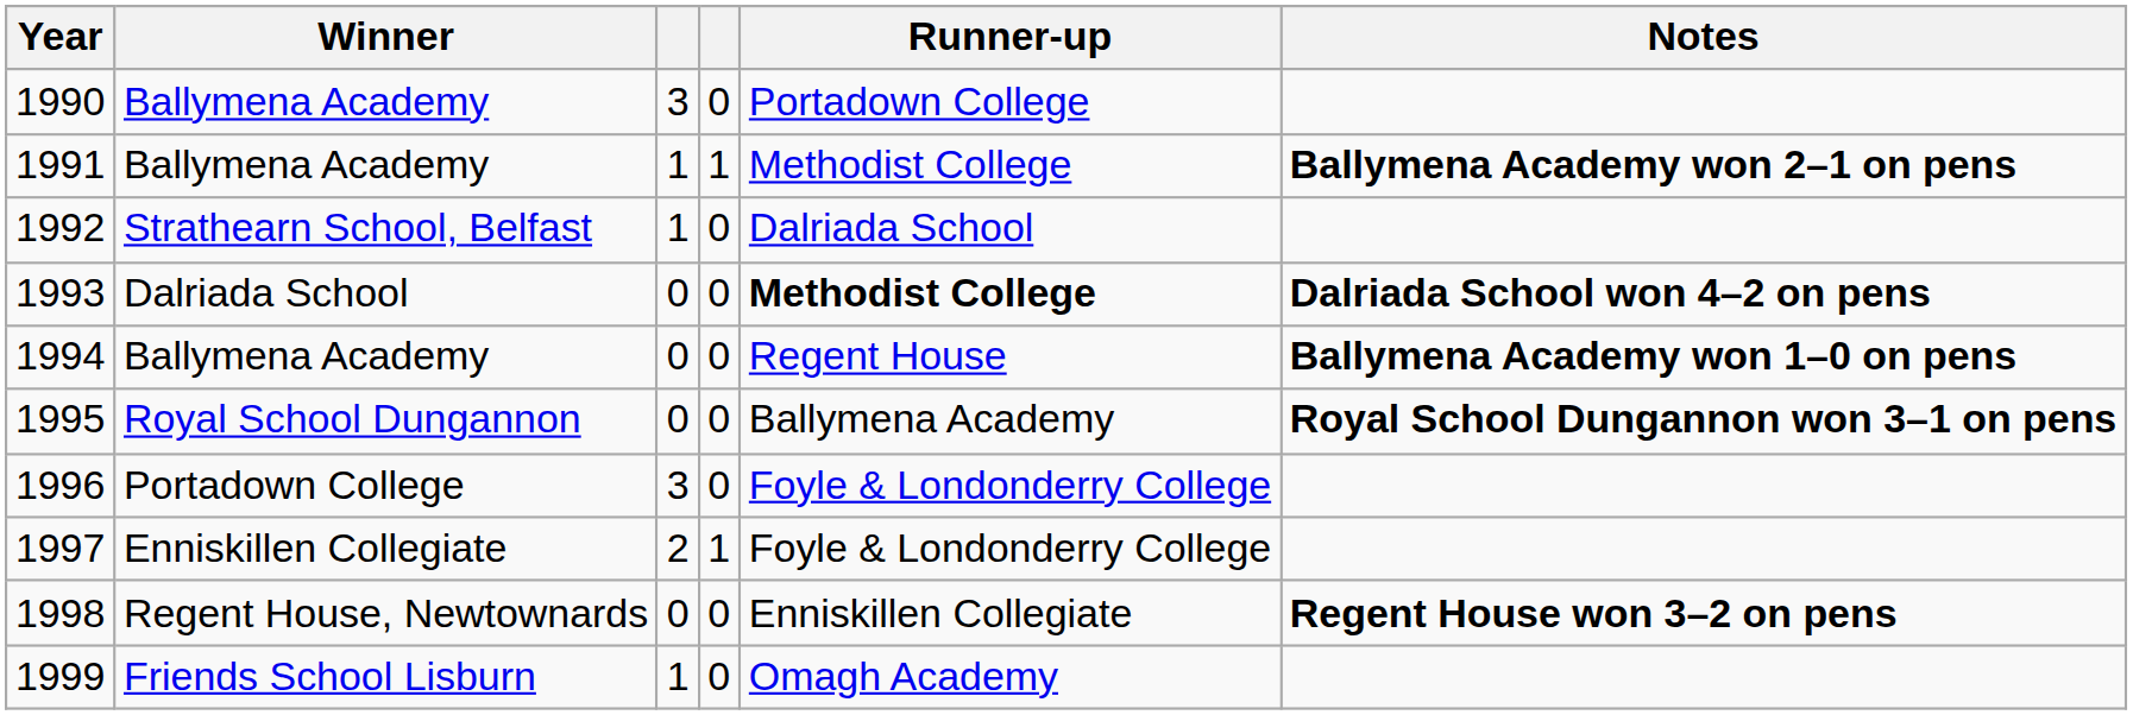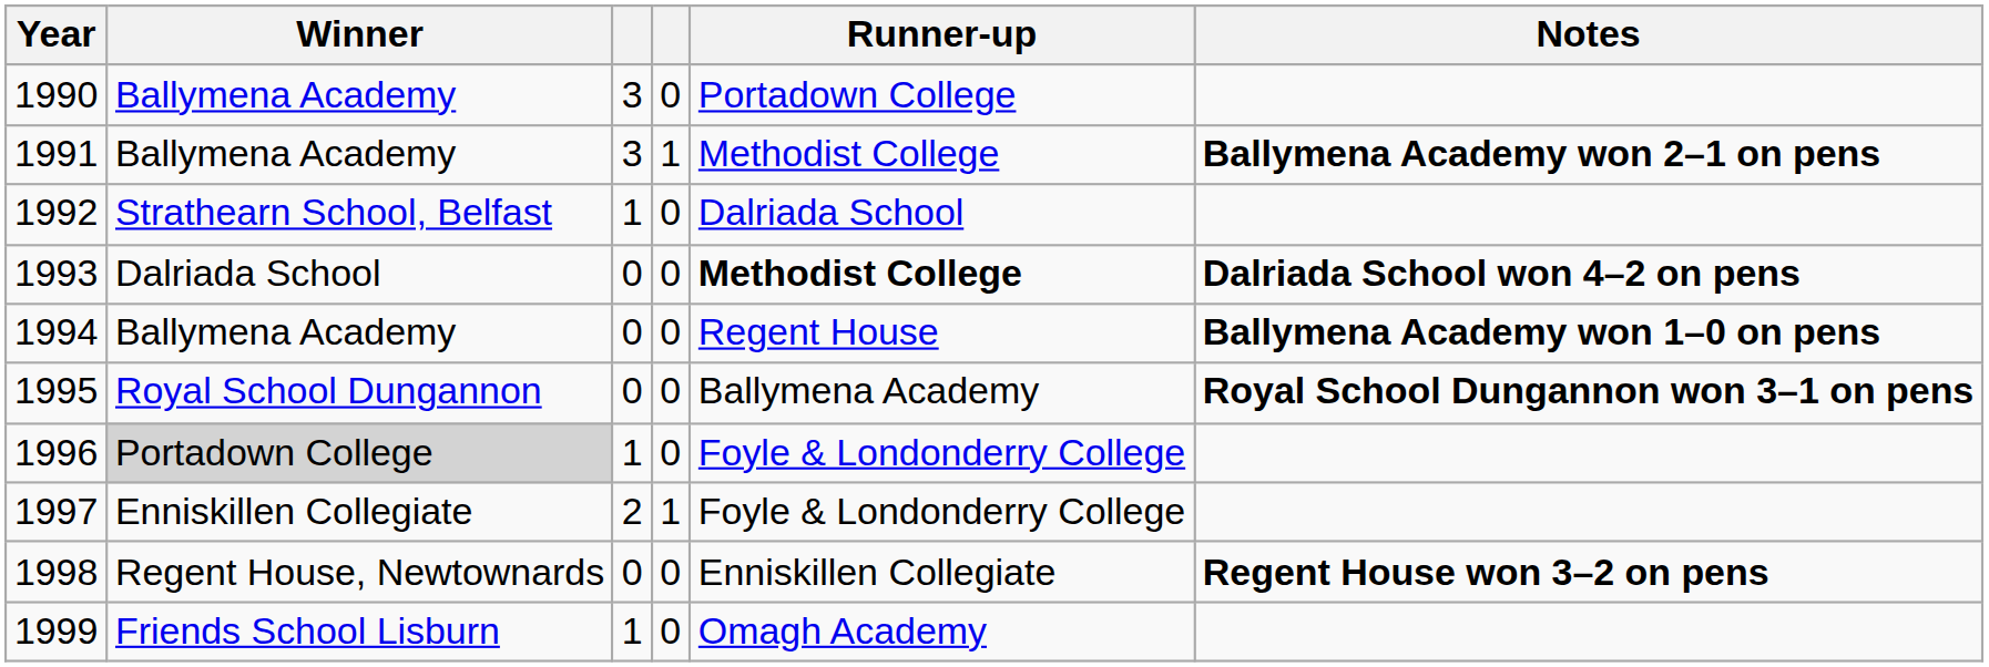 <table class="wikitable">
 <tr style="background:silver;">
 <th><strong>Year</strong></th>
 <th><strong>Winner</strong></th>
 <th></th>
 <th></th>
 <th><strong>Runner-up</strong></th>
 <th><strong>Notes</strong></th>
 </tr>
 <tr>
 <td align="center">1990</td>
 <td><a href='#'>Ballymena Academy</a></td>
 <td align="center">3</td>
 <td align="center">0</td>
 <td><a href='#'>Portadown College</a></td>
 <td></td>
 </tr>
 <tr>
 <td align="center">1991</td>
 <td>Ballymena Academy</td>
-<td align="center">1</td>
+<td align="center">3</td>
 <td align="center">1</td>
 <td><a href='#'>Methodist College</a></td>
 <td><strong>Ballymena Academy won 2–1 on pens</strong></td>
 </tr>
 <tr>
 <td align="center">1992</td>
 <td><a href='#'>Strathearn School, Belfast</a></td>
 <td align="center">1</td>
 <td align="center">0</td>
 <td><a href='#'>Dalriada School</a></td>
 <td></td>
 </tr>
 <tr>
 <td align="center">1993</td>
 <td>Dalriada School</td>
 <td align="center">0</td>
 <td align="center">0</td>
 <td><strong>Methodist College</strong></td>
 <td><strong>Dalriada School won 4–2 on pens</strong></td>
 </tr>
 <tr>
 <td align="center">1994</td>
 <td>Ballymena Academy</td>
 <td align="center">0</td>
 <td align="center">0</td>
 <td><a href='#'>Regent House</a></td>
 <td><strong>Ballymena Academy won 1–0 on pens</strong></td>
 </tr>
 <tr>
 <td align="center">1995</td>
 <td><a href='#'>Royal School Dungannon</a></td>
 <td align="center">0</td>
 <td align="center">0</td>
 <td>Ballymena Academy</td>
 <td><strong>Royal School Dungannon won 3–1 on pens</strong></td>
 </tr>
 <tr>
 <td align="center">1996</td>
-<td>Portadown College</td>
-<td align="center">3</td>
+<td style="background: lightgrey;">Portadown College</td>
+<td align="center">1</td>
 <td align="center">0</td>
 <td><a href='#'>Foyle & Londonderry College</a></td>
 <td></td>
 </tr>
 <tr>
 <td align="center">1997</td>
 <td>Enniskillen Collegiate</td>
 <td align="center">2</td>
 <td align="center">1</td>
 <td>Foyle & Londonderry College</td>
 <td></td>
 </tr>
 <tr>
 <td align="center">1998</td>
 <td>Regent House, Newtownards</td>
 <td align="center">0</td>
 <td align="center">0</td>
 <td>Enniskillen Collegiate</td>
 <td><strong>Regent House won 3–2 on pens</strong></td>
 </tr>
 <tr>
 <td align="center">1999</td>
 <td><a href='#'>Friends School Lisburn</a></td>
 <td align="center">1</td>
 <td align="center">0</td>
 <td><a href='#'>Omagh Academy</a></td>
 <td></td>
 </tr>
 </table>
